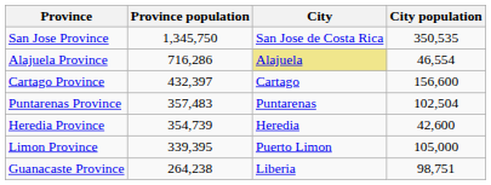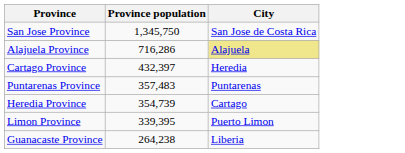 <table class="wikitable">
 <tr>
 <th>Province</th>
 <th>Province population</th>
 <th>City</th>
-<th>City population</th>
 </tr>
 <tr>
 <td border = "1"><a href='#'>San Jose Province</a></td>
 <td style="text-align:center;">1,345,750</td>
 <td align="left"><a href='#'>San Jose de Costa Rica</a></td>
-<td style="text-align:center;">350,535</td>
 </tr>
 <tr>
 <td border = "1"><a href='#'>Alajuela Province</a></td>
 <td style="text-align:center;">716,286</td>
 <td align="left" style="background: khaki;"><a href='#'>Alajuela</a></td>
-<td style="text-align:center;">46,554</td>
 </tr>
 <tr>
 <td border = "1"><a href='#'>Cartago Province</a></td>
 <td style="text-align:center;">432,397</td>
-<td align="left"><a href='#'>Cartago</a></td>
-<td style="text-align:center;">156,600</td>
+<td align="left"><a href='#'>Heredia</a></td>
 </tr>
 <tr>
 <td border = "1"><a href='#'>Puntarenas Province</a></td>
 <td style="text-align:center;">357,483</td>
 <td align="left"><a href='#'>Puntarenas</a></td>
-<td style="text-align:center;">102,504</td>
 </tr>
 <tr>
 <td border = "1"><a href='#'>Heredia Province</a></td>
 <td style="text-align:center;">354,739</td>
-<td align="left"><a href='#'>Heredia</a></td>
-<td style="text-align:center;">42,600</td>
+<td align="left"><a href='#'>Cartago</a></td>
 </tr>
 <tr>
 <td border = "1"><a href='#'>Limon Province</a></td>
 <td style="text-align:center;">339,395</td>
 <td align="left"><a href='#'>Puerto Limon</a></td>
-<td style="text-align:center;">105,000</td>
 </tr>
 <tr>
 <td border = "1"><a href='#'>Guanacaste Province</a></td>
 <td style="text-align:center;">264,238</td>
 <td align="left"><a href='#'>Liberia</a></td>
-<td style="text-align:center;">98,751</td>
 </tr>
 </table>
